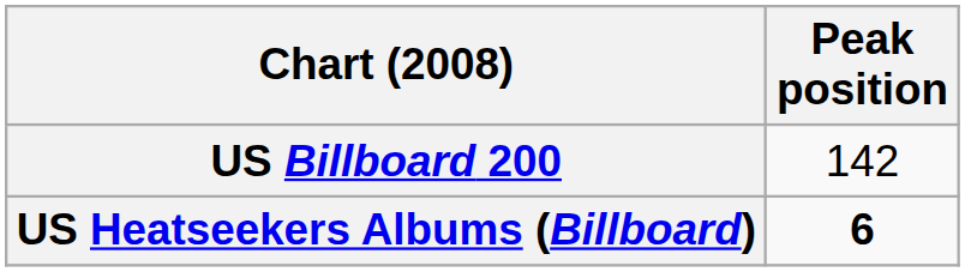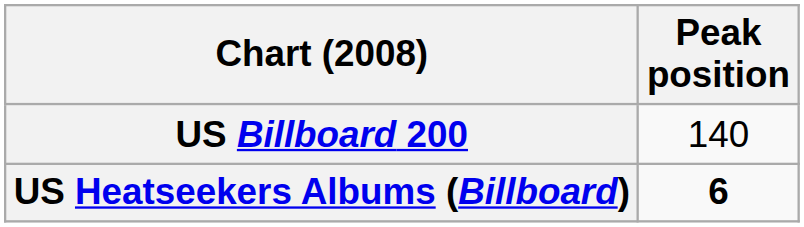 <table class="wikitable sortable plainrowheaders" style="text-align:center">
 <tr>
 <th scope="col">Chart (2008)</th>
 <th scope="col">Peak<br> position</th>
 </tr>
 <tr>
 <th scope="row">US <a href='#'><em>Billboard</em> 200</a></th>
-<td>142</td>
+<td>140</td>
 </tr>
 <tr>
 <th scope="row">US <a href='#'>Heatseekers Albums</a> (<em><a href='#'>Billboard</a></em>)</th>
 <td><strong>6</strong></td>
 </tr>
 </table>
